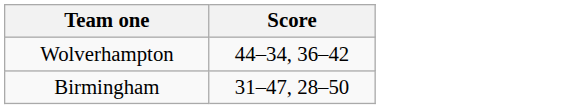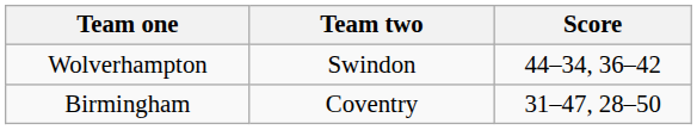 <table class="wikitable" style="text-align: center">
 <tr>
 <th width=150>Team one</th>
+<th width=150>Team two</th>
 <th width=120>Score</th>
 </tr>
 <tr>
 <td>Wolverhampton</td>
+<td>Swindon</td>
 <td>44–34, 36–42</td>
 </tr>
 <tr>
 <td>Birmingham</td>
+<td>Coventry</td>
 <td>31–47, 28–50</td>
 </tr>
 </table>
